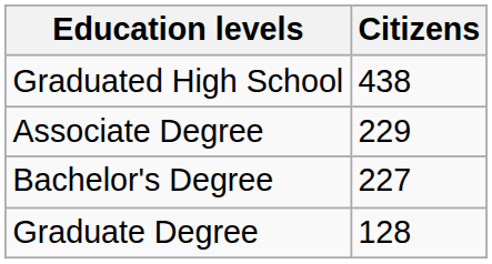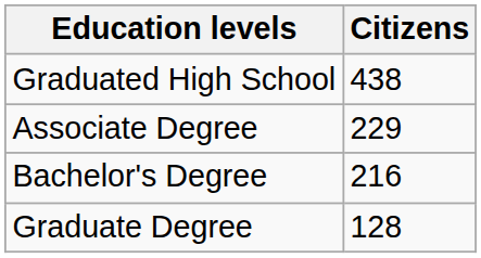 <table class="wikitable">
 <tr>
 <th>Education levels</th>
 <th>Citizens</th>
 </tr>
 <tr>
 <td>Graduated High School</td>
 <td>438</td>
 </tr>
 <tr>
 <td>Associate Degree</td>
 <td>229</td>
 </tr>
 <tr>
 <td>Bachelor's Degree</td>
-<td>227</td>
+<td>216</td>
 </tr>
 <tr>
 <td>Graduate Degree</td>
 <td>128</td>
 </tr>
 </table>
